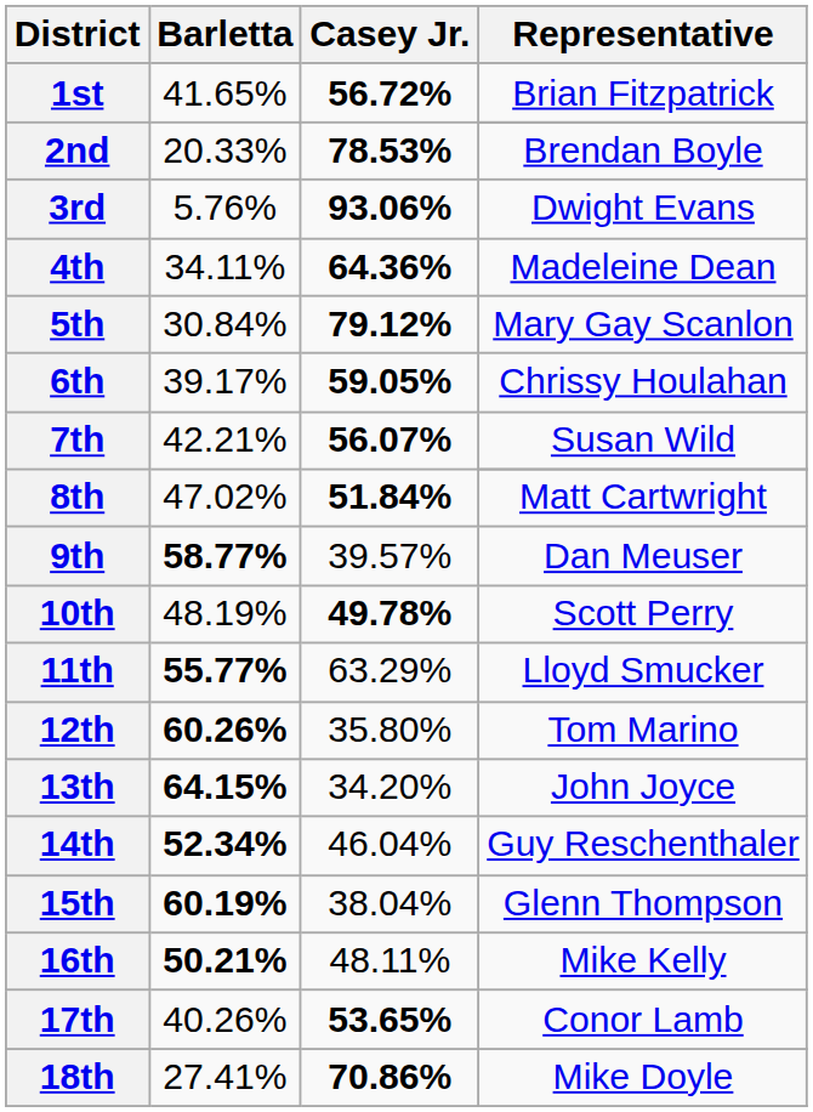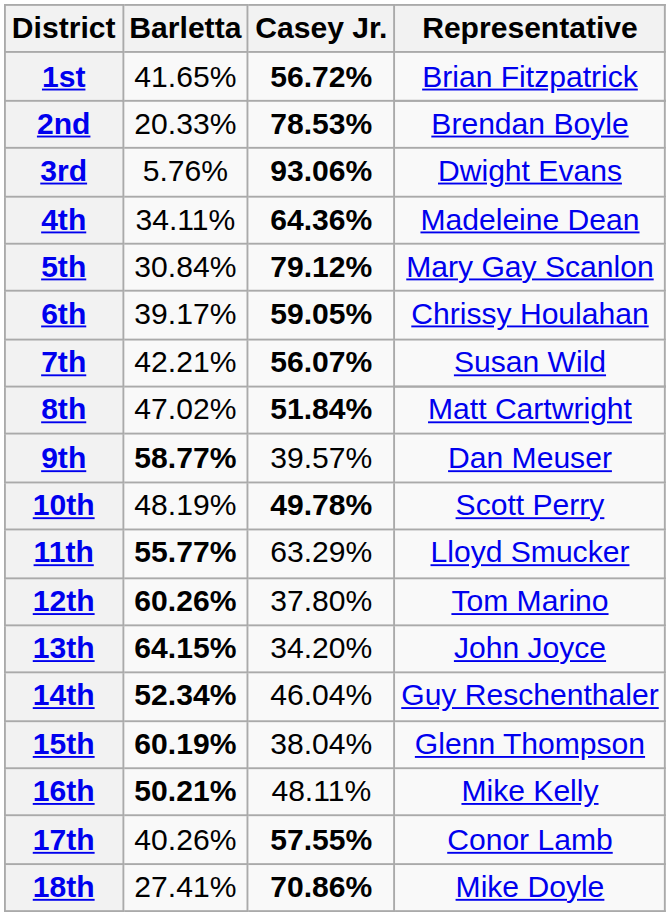 <table class=wikitable>
 <tr>
 <th>District</th>
 <th>Barletta</th>
 <th>Casey Jr.</th>
 <th>Representative</th>
 </tr>
 <tr align=center>
 <th><a href='#'>1st</a></th>
 <td>41.65%</td>
 <td><strong>56.72%</strong></td>
 <td><a href='#'>Brian Fitzpatrick</a></td>
 </tr>
 <tr align=center>
 <th rowspan=2 ><a href='#'>2nd</a></th>
 <td rowspan=2>20.33%</td>
 <td rowspan=2><strong>78.53%</strong></td>
 </tr>
 <tr align=center>
 <td><a href='#'>Brendan Boyle</a></td>
 </tr>
 <tr align=center>
 <th><a href='#'>3rd</a></th>
 <td>5.76%</td>
 <td><strong>93.06%</strong></td>
 <td><a href='#'>Dwight Evans</a></td>
 </tr>
 <tr align=center>
 <th><a href='#'>4th</a></th>
 <td>34.11%</td>
 <td><strong>64.36%</strong></td>
 <td><a href='#'>Madeleine Dean</a></td>
 </tr>
 <tr align=center>
 <th><a href='#'>5th</a></th>
 <td>30.84%</td>
 <td><strong>79.12%</strong></td>
 <td><a href='#'>Mary Gay Scanlon</a></td>
 </tr>
 <tr align=center>
 <th><a href='#'>6th</a></th>
 <td>39.17%</td>
 <td><strong>59.05%</strong></td>
 <td><a href='#'>Chrissy Houlahan</a></td>
 </tr>
 <tr align=center>
 <th><a href='#'>7th</a></th>
 <td>42.21%</td>
 <td><strong>56.07%</strong></td>
 <td><a href='#'>Susan Wild</a></td>
 </tr>
 <tr align=center>
 <th rowspan=2 ><a href='#'>8th</a></th>
 <td rowspan=2>47.02%</td>
 <td rowspan=2><strong>51.84%</strong></td>
 </tr>
 <tr align=center>
 <td><a href='#'>Matt Cartwright</a></td>
 </tr>
 <tr align=center>
 <th><a href='#'>9th</a></th>
 <td><strong>58.77%</strong></td>
 <td>39.57%</td>
 <td><a href='#'>Dan Meuser</a></td>
 </tr>
 <tr align=center>
 <th><a href='#'>10th</a></th>
 <td>48.19%</td>
 <td><strong>49.78%</strong></td>
 <td><a href='#'>Scott Perry</a></td>
 </tr>
 <tr align=center>
 <th><a href='#'>11th</a></th>
 <td><strong>55.77%</strong></td>
 <td>63.29%</td>
 <td><a href='#'>Lloyd Smucker</a></td>
 </tr>
 <tr align=center>
 <th><a href='#'>12th</a></th>
 <td><strong>60.26%</strong></td>
-<td>35.80%</td>
+<td>37.80%</td>
 <td><a href='#'>Tom Marino</a></td>
 </tr>
 <tr align=center>
 <th><a href='#'>13th</a></th>
 <td><strong>64.15%</strong></td>
 <td>34.20%</td>
 <td><a href='#'>John Joyce</a></td>
 </tr>
 <tr align=center>
 <th><a href='#'>14th</a></th>
 <td><strong>52.34%</strong></td>
 <td>46.04%</td>
 <td><a href='#'>Guy Reschenthaler</a></td>
 </tr>
 <tr align=center>
 <th><a href='#'>15th</a></th>
 <td><strong>60.19%</strong></td>
 <td>38.04%</td>
 <td><a href='#'>Glenn Thompson</a></td>
 </tr>
 <tr align=center>
 <th><a href='#'>16th</a></th>
 <td><strong>50.21%</strong></td>
 <td>48.11%</td>
 <td><a href='#'>Mike Kelly</a></td>
 </tr>
 <tr align=center>
 <th><a href='#'>17th</a></th>
 <td>40.26%</td>
-<td><strong>53.65%</strong></td>
+<td><strong>57.55%</strong></td>
 <td><a href='#'>Conor Lamb</a></td>
 </tr>
 <tr align=center>
 <th><a href='#'>18th</a></th>
 <td>27.41%</td>
 <td><strong>70.86%</strong></td>
 <td><a href='#'>Mike Doyle</a></td>
 </tr>
 </table>
